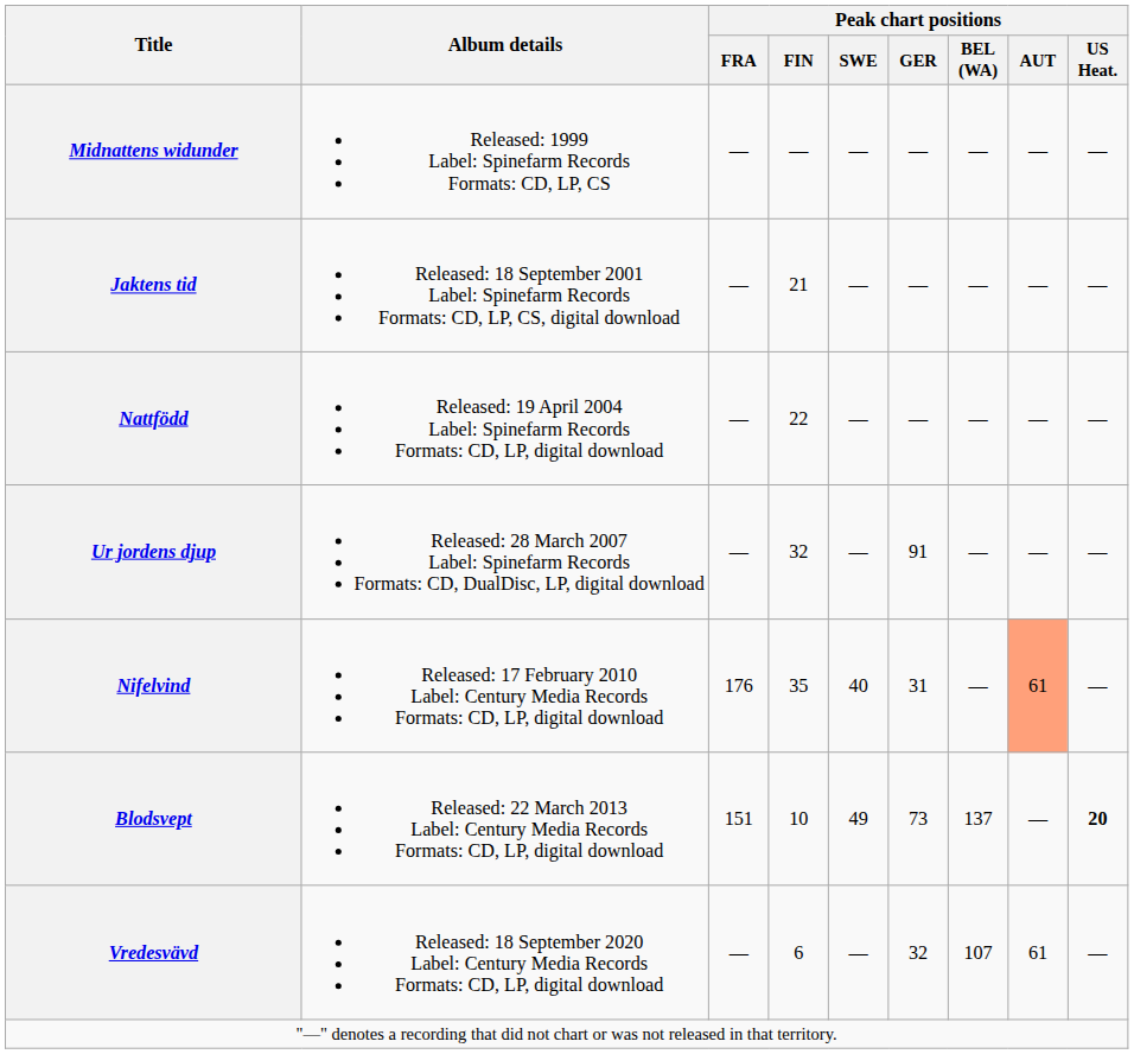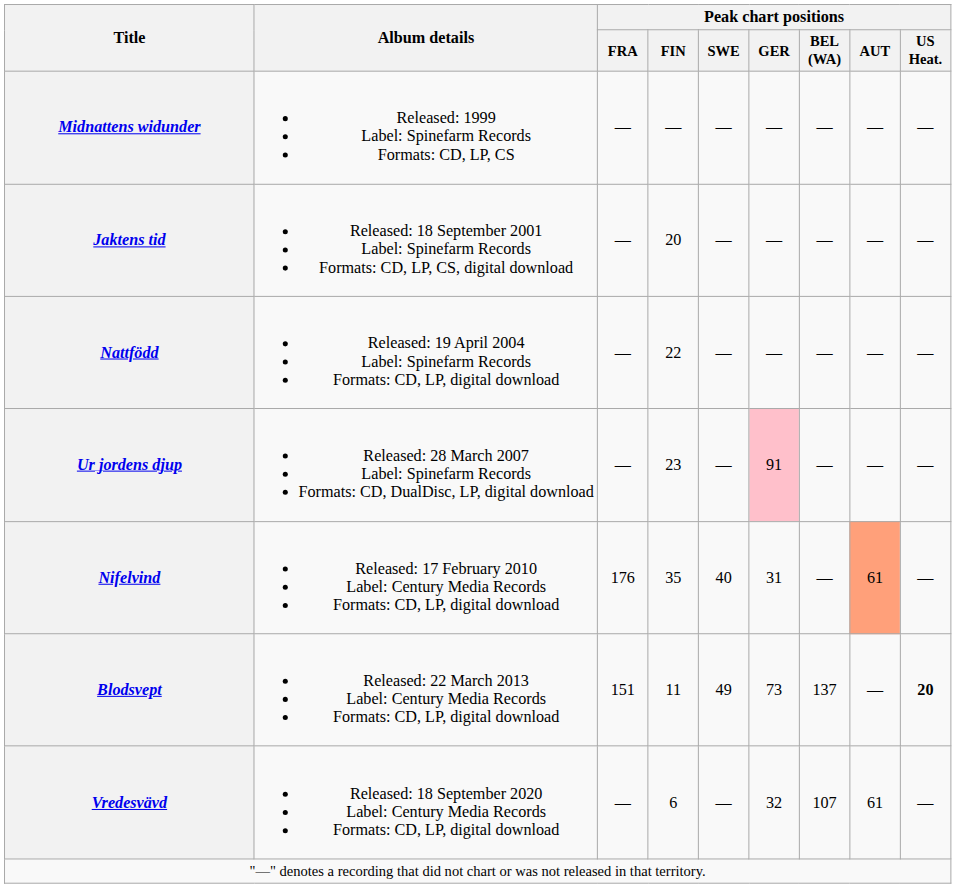 <table class="wikitable plainrowheaders" style="text-align:center;">
 <tr>
 <th scope="col" rowspan="2" style="width:15em;">Title</th>
 <th scope="col" rowspan="2">Album details</th>
 <th scope="col" colspan="7">Peak chart positions</th>
 </tr>
 <tr>
 <th scope="col" style="width:3em;font-size:90%;">FRA<br></th>
 <th scope="col" style="width:3em;font-size:90%;">FIN<br></th>
 <th scope="col" style="width:3em;font-size:90%;">SWE<br></th>
 <th scope="col" style="width:3em;font-size:90%;">GER<br></th>
 <th scope="col" style="width:3em;font-size:90%;">BEL (WA)<br></th>
 <th scope="col" style="width:3em;font-size:90%;">AUT<br></th>
 <th scope="col" style="width:3em;font-size:90%;">US<br>Heat.<br></th>
 </tr>
 <tr>
 <th scope="row"><em><a href='#'>Midnattens widunder</a></em></th>
 <td><br><ul><li>Released: 1999</li><li>Label: Spinefarm Records</li><li>Formats: CD, LP, CS</li></ul></td>
 <td>—</td>
 <td>—</td>
 <td>—</td>
 <td>—</td>
 <td>—</td>
 <td>—</td>
 <td>—</td>
 </tr>
 <tr>
 <th scope="row"><em><a href='#'>Jaktens tid</a></em></th>
 <td><br><ul><li>Released: 18 September 2001</li><li>Label: Spinefarm Records</li><li>Formats: CD, LP, CS, digital download</li></ul></td>
 <td>—</td>
-<td>21</td>
+<td>20</td>
 <td>—</td>
 <td>—</td>
 <td>—</td>
 <td>—</td>
 <td>—</td>
 </tr>
 <tr>
 <th scope="row"><em><a href='#'>Nattfödd</a></em></th>
 <td><br><ul><li>Released: 19 April 2004</li><li>Label: Spinefarm Records</li><li>Formats: CD, LP, digital download</li></ul></td>
 <td>—</td>
 <td>22</td>
 <td>—</td>
 <td>—</td>
 <td>—</td>
 <td>—</td>
 <td>—</td>
 </tr>
 <tr>
 <th scope="row"><em><a href='#'>Ur jordens djup</a></em></th>
 <td><br><ul><li>Released: 28 March 2007</li><li>Label: Spinefarm Records</li><li>Formats: CD, DualDisc, LP, digital download</li></ul></td>
 <td>—</td>
-<td>32</td>
+<td>23</td>
 <td>—</td>
-<td>91</td>
+<td style="background: pink;">91</td>
 <td>—</td>
 <td>—</td>
 <td>—</td>
 </tr>
 <tr>
 <th scope="row"><em><a href='#'>Nifelvind</a></em></th>
 <td><br><ul><li>Released: 17 February 2010</li><li>Label: Century Media Records</li><li>Formats: CD, LP, digital download</li></ul></td>
 <td>176</td>
 <td>35</td>
 <td>40</td>
 <td>31</td>
 <td>—</td>
 <td style="background: lightsalmon;">61</td>
 <td>—</td>
 </tr>
 <tr>
 <th scope="row"><em><a href='#'>Blodsvept</a></em></th>
 <td><br><ul><li>Released: 22 March 2013</li><li>Label: Century Media Records</li><li>Formats: CD, LP, digital download</li></ul></td>
 <td>151</td>
-<td>10</td>
+<td>11</td>
 <td>49</td>
 <td>73</td>
 <td>137</td>
 <td>—</td>
 <td><strong>20</strong></td>
 </tr>
 <tr>
 <th scope="row"><em><a href='#'>Vredesvävd</a></em></th>
 <td><br><ul><li>Released: 18 September 2020</li><li>Label: Century Media Records</li><li>Formats: CD, LP, digital download</li></ul></td>
 <td>—</td>
 <td>6</td>
 <td>—</td>
 <td>32</td>
 <td>107</td>
 <td>61</td>
 <td>—</td>
 </tr>
 <tr>
 <td colspan="10" style="font-size:90%">"—" denotes a recording that did not chart or was not released in that territory.</td>
 </tr>
 </table>
